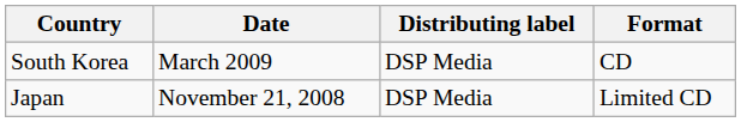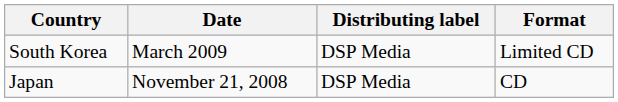 <table class="wikitable" style="width:500px">
 <tr>
 <th>Country</th>
 <th>Date</th>
 <th>Distributing label</th>
 <th>Format</th>
 </tr>
 <tr>
 <td>South Korea</td>
 <td>March 2009</td>
 <td>DSP Media</td>
-<td>CD</td>
+<td>Limited CD</td>
 </tr>
 <tr>
 <td>Japan</td>
 <td>November 21, 2008</td>
 <td>DSP Media</td>
-<td>Limited CD</td>
+<td>CD</td>
 </tr>
 </table>
